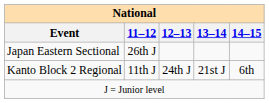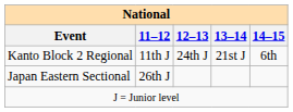 <table class="wikitable" style="text-align:center">
 <tr>
 <th style="background-color: #ffdead; " colspan=5 align=center>National</th>
 </tr>
 <tr>
 <th>Event</th>
 <th><a href='#'>11–12</a></th>
 <th><a href='#'>12–13</a></th>
 <th><a href='#'>13–14</a></th>
 <th><a href='#'>14–15</a></th>
 </tr>
 <tr>
+<td align=left>Kanto Block 2 Regional</td>
+<td>11th J</td>
+<td>24th J</td>
+<td>21st J</td>
+<td>6th</td>
+</tr>
+<tr>
 <td align=left>Japan Eastern Sectional</td>
 <td>26th J</td>
 <td></td>
 <td></td>
 <td></td>
 </tr>
 <tr>
-<td align=left>Kanto Block 2 Regional</td>
-<td>11th J</td>
-<td>24th J</td>
-<td>21st J</td>
-<td>6th</td>
-</tr>
-<tr>
 <td colspan=5 align=center><small> J = Junior level </small></td>
 </tr>
 </table>
